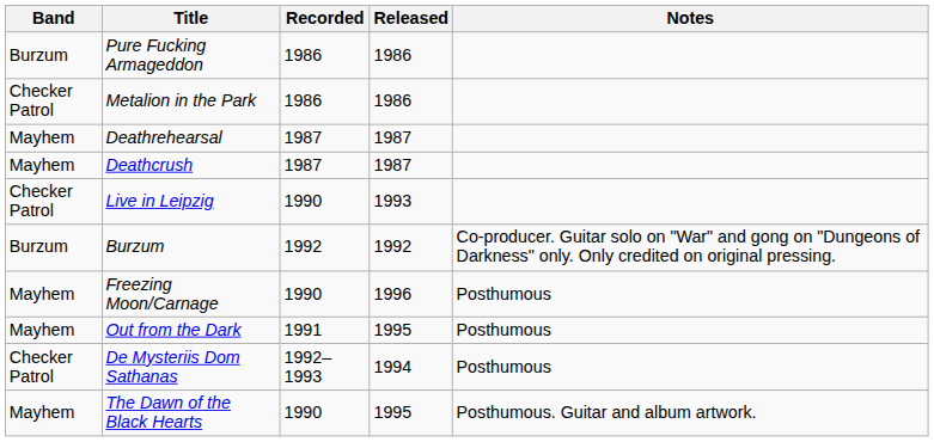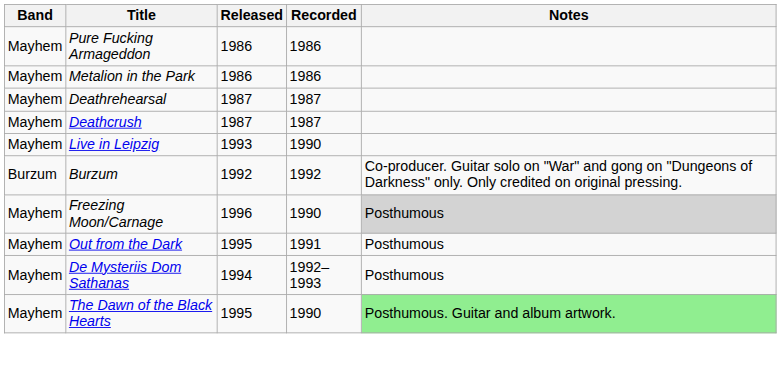 <table class="wikitable">
 <tr>
 <th>Band</th>
 <th>Title</th>
+<th>Released</th>
 <th>Recorded</th>
-<th>Released</th>
 <th>Notes</th>
 </tr>
 <tr>
-<td>Burzum</td>
+<td>Mayhem</td>
 <td><em>Pure Fucking Armageddon</em></td>
 <td>1986</td>
 <td>1986</td>
 <td></td>
 </tr>
 <tr>
-<td>Checker Patrol</td>
+<td>Mayhem</td>
 <td><em>Metalion in the Park</em></td>
 <td>1986</td>
 <td>1986</td>
 <td></td>
 </tr>
 <tr>
 <td>Mayhem</td>
 <td><em>Deathrehearsal</em></td>
 <td>1987</td>
 <td>1987</td>
 <td></td>
 </tr>
 <tr>
 <td>Mayhem</td>
 <td><em><a href='#'>Deathcrush</a></em></td>
 <td>1987</td>
 <td>1987</td>
 <td></td>
 </tr>
 <tr>
-<td>Checker Patrol</td>
+<td>Mayhem</td>
 <td><em><a href='#'>Live in Leipzig</a></em></td>
+<td>1993</td>
 <td>1990</td>
-<td>1993</td>
 <td></td>
 </tr>
 <tr>
 <td>Burzum</td>
 <td><em>Burzum</em></td>
 <td>1992</td>
 <td>1992</td>
 <td>Co-producer. Guitar solo on "War" and gong on "Dungeons of Darkness" only. Only credited on original pressing.</td>
 </tr>
 <tr>
 <td>Mayhem</td>
 <td><em>Freezing Moon/Carnage</em></td>
+<td>1996</td>
 <td>1990</td>
-<td>1996</td>
+<td style="background: lightgrey;">Posthumous</td>
+</tr>
+<tr>
+<td>Mayhem</td>
+<td><em><a href='#'>Out from the Dark</a></em></td>
+<td>1995</td>
+<td>1991</td>
 <td>Posthumous</td>
 </tr>
 <tr>
 <td>Mayhem</td>
-<td><em><a href='#'>Out from the Dark</a></em></td>
-<td>1991</td>
-<td>1995</td>
-<td>Posthumous</td>
-</tr>
-<tr>
-<td>Checker Patrol</td>
 <td><em><a href='#'>De Mysteriis Dom Sathanas</a></em></td>
+<td>1994</td>
 <td>1992–1993</td>
-<td>1994</td>
 <td>Posthumous</td>
 </tr>
 <tr>
 <td>Mayhem</td>
 <td><em><a href='#'>The Dawn of the Black Hearts</a></em></td>
+<td>1995</td>
 <td>1990</td>
-<td>1995</td>
-<td>Posthumous. Guitar and album artwork.</td>
+<td style="background: lightgreen;">Posthumous. Guitar and album artwork.</td>
 </tr>
 </table>
